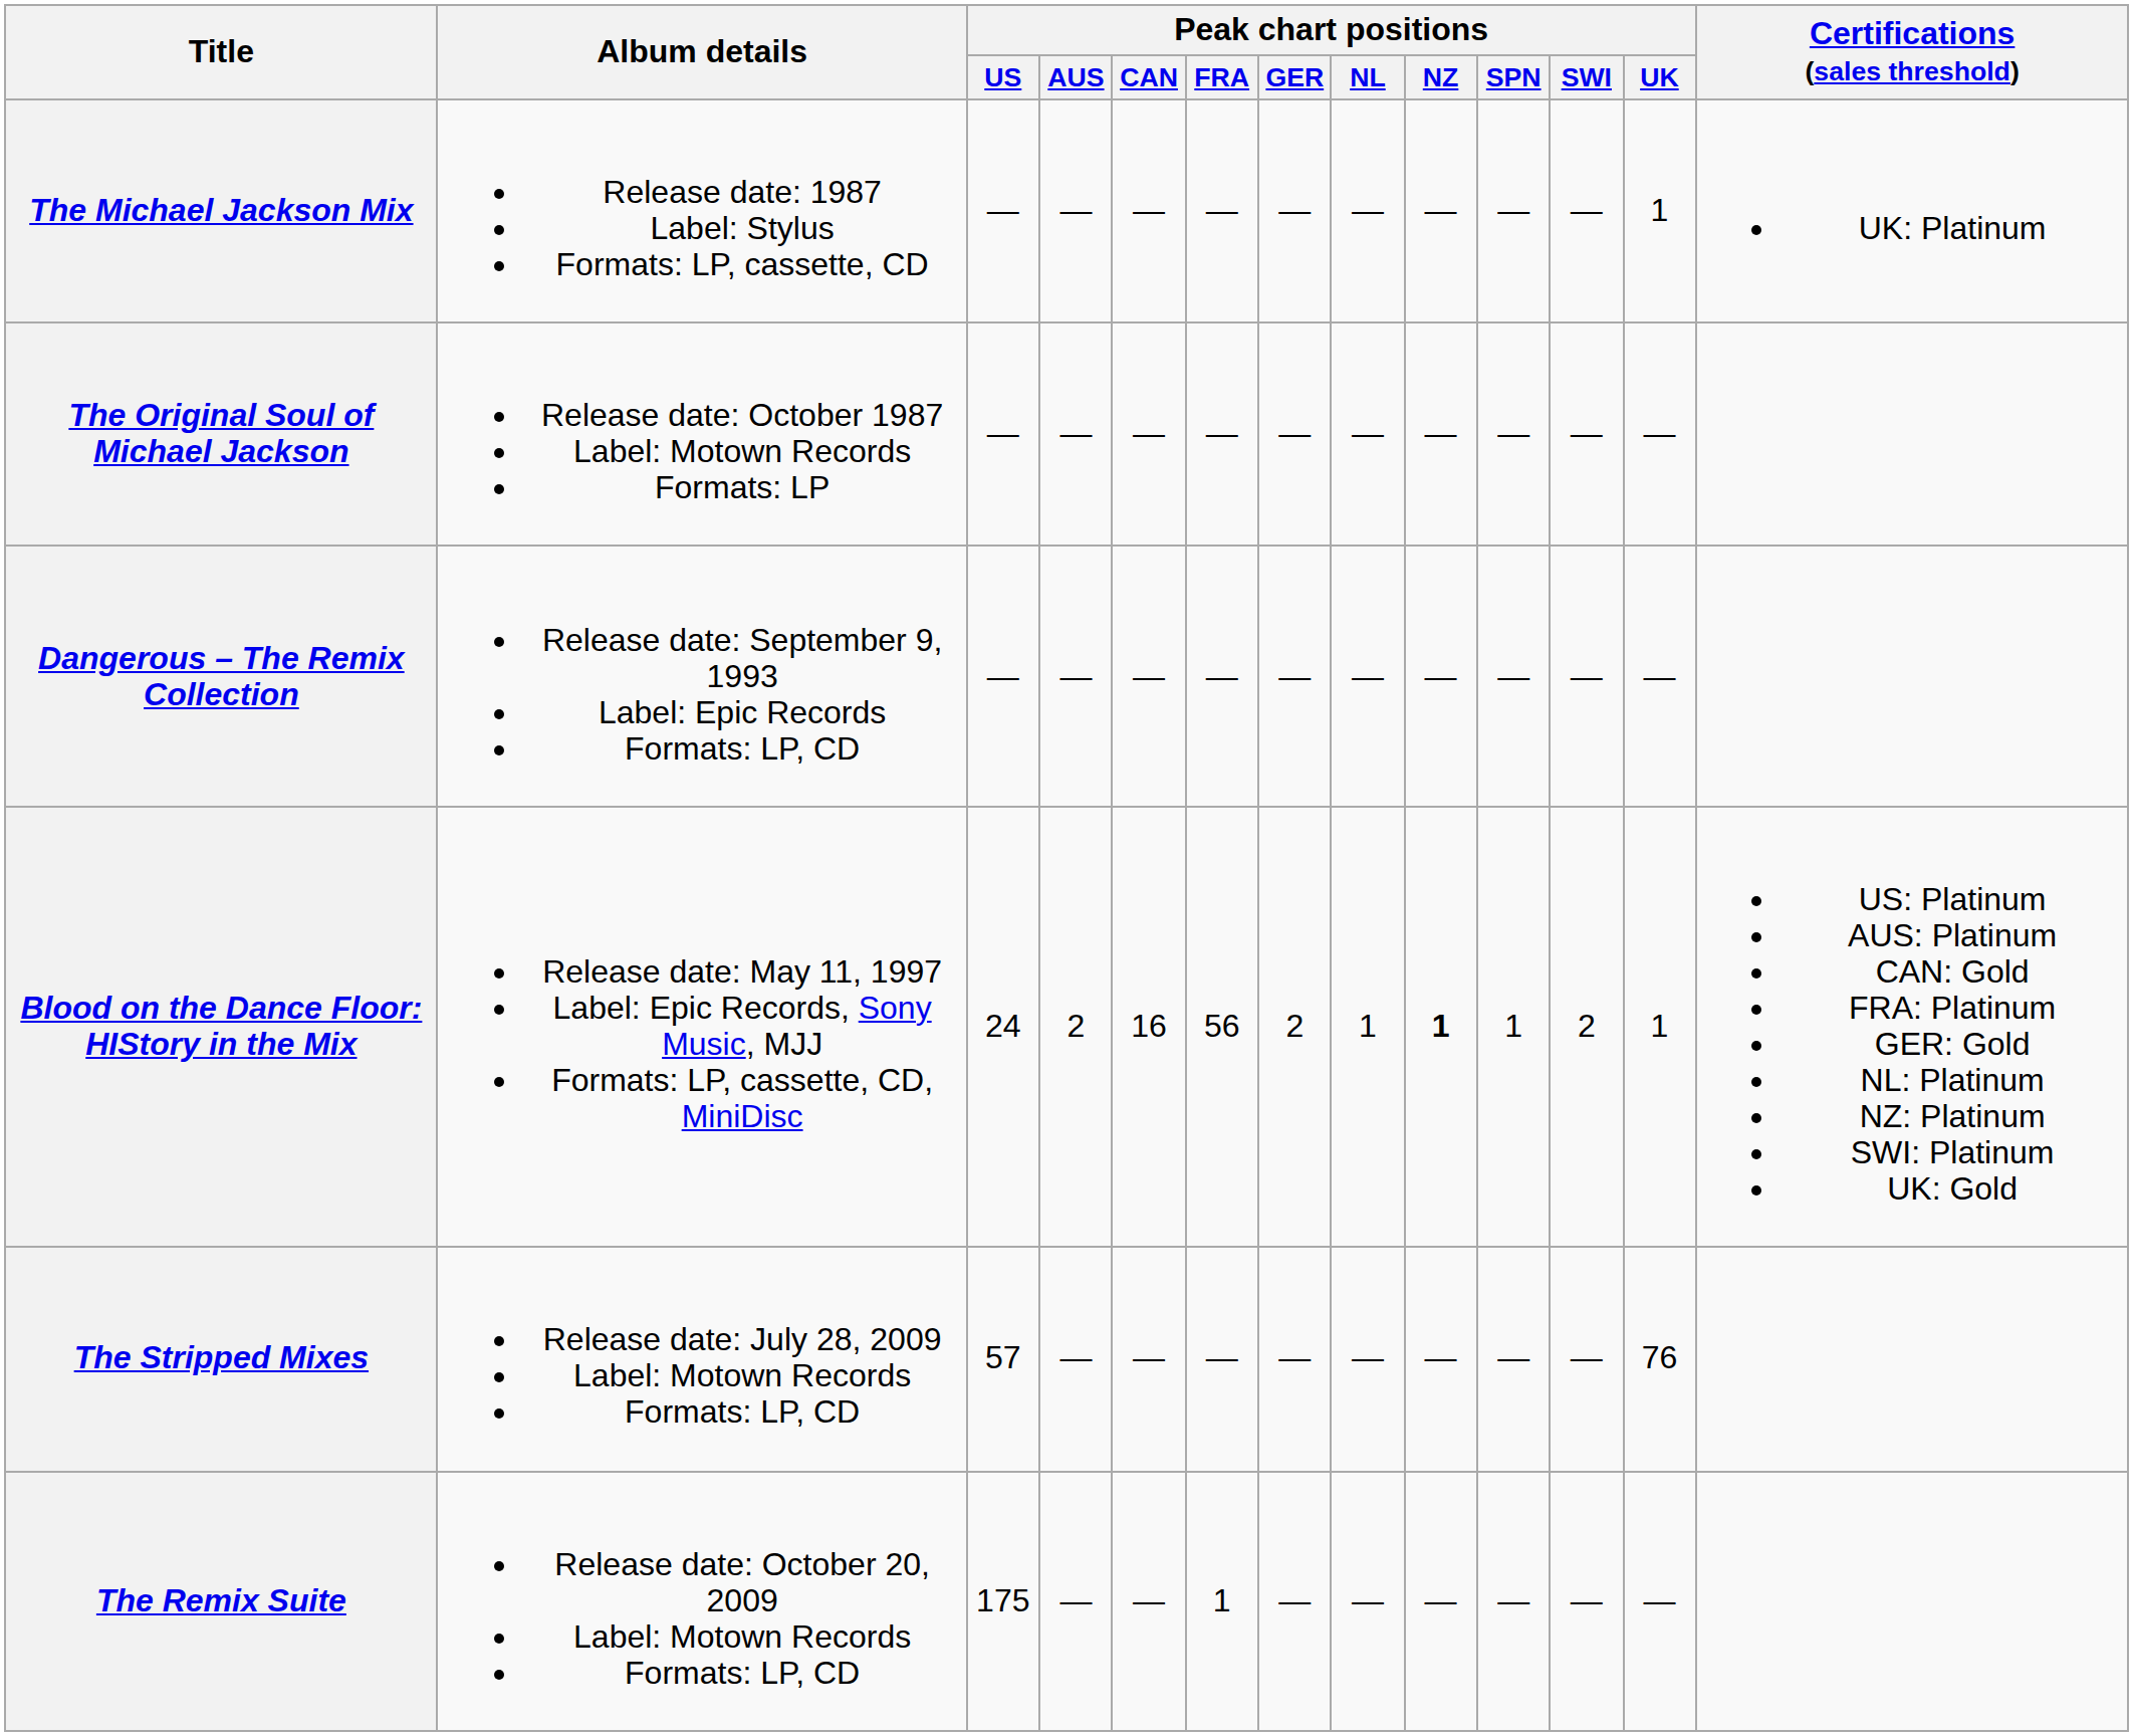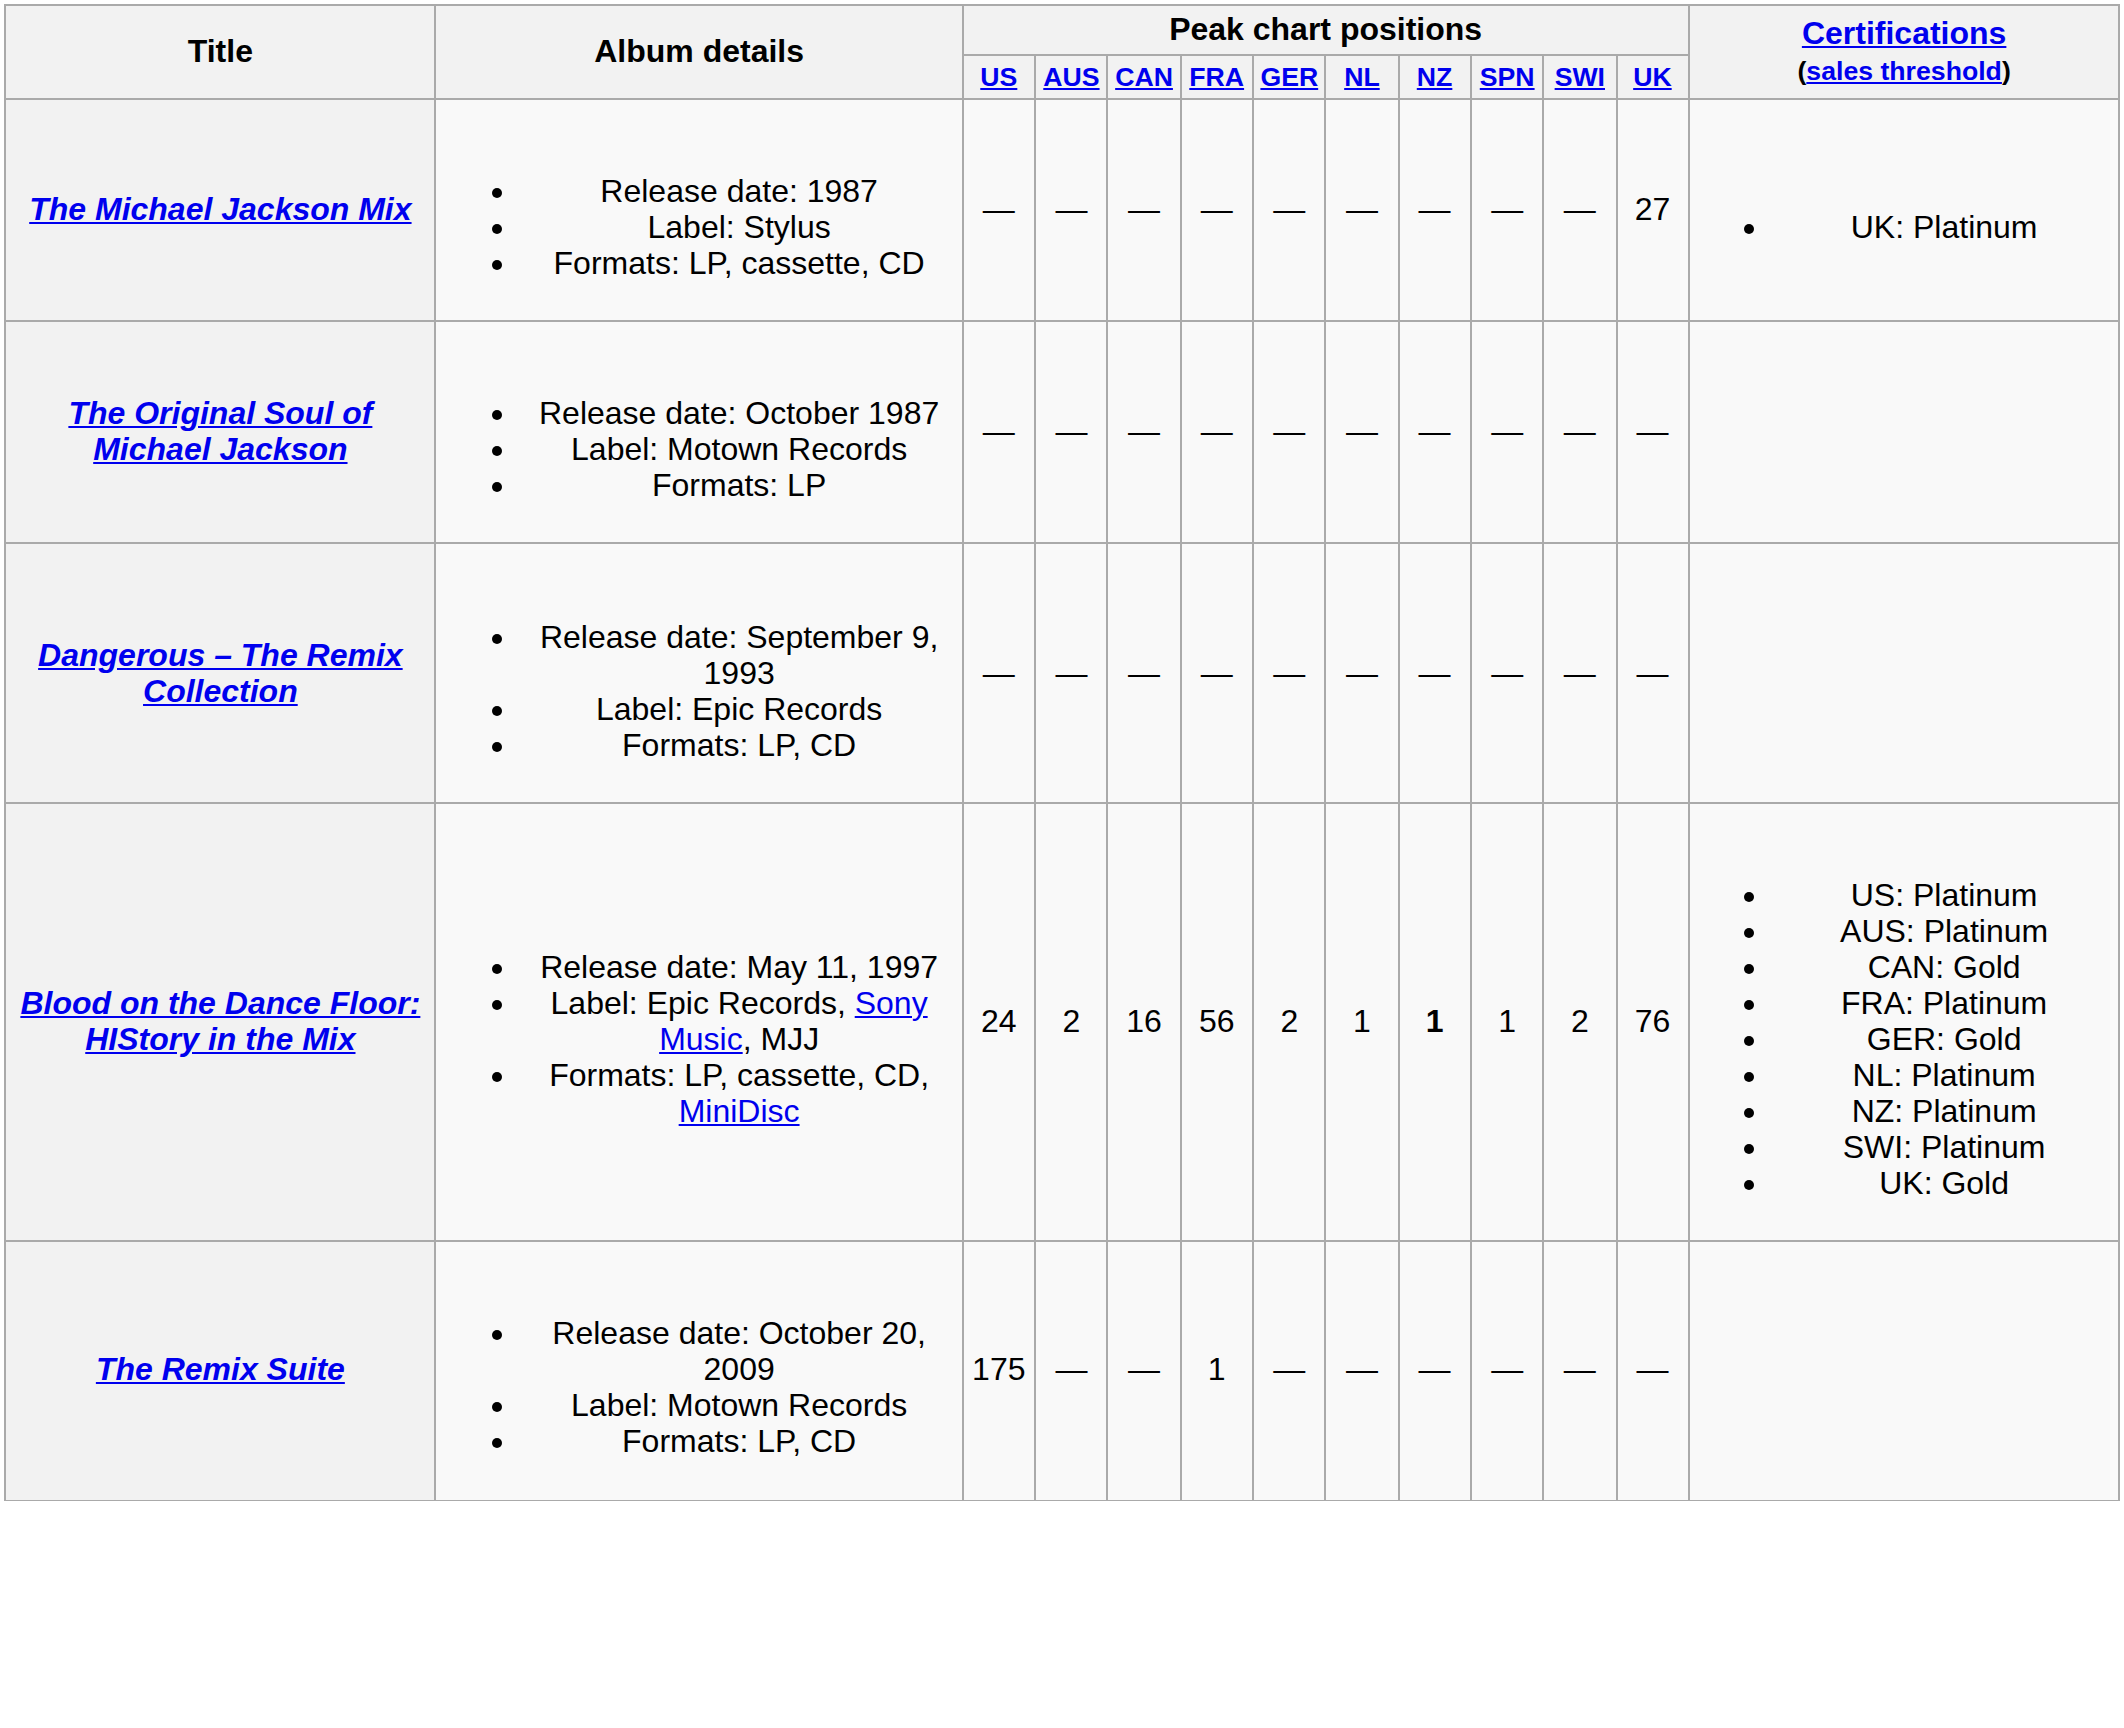 <table class="wikitable plainrowheaders" style="text-align:center;">
 <tr>
 <th rowspan="2" style="width:13em;" scope=col>Title</th>
 <th rowspan="2" style="width:16em;" scope=col>Album details</th>
 <th colspan="10" scope=col>Peak chart positions</th>
 <th rowspan="2" style="width:13em;" scope=col><a href='#'>Certifications</a><br><small>(<a href='#'>sales threshold</a>)</small></th>
 </tr>
 <tr style="font-size:smaller;">
 <th width="30"scope=col><a href='#'>US</a><br></th>
 <th width="30" scope=col><a href='#'>AUS</a><br></th>
 <th width="30" scope=col><a href='#'>CAN</a><br></th>
 <th width="30" scope=col><a href='#'>FRA</a><br></th>
 <th width="30" scope=col><a href='#'>GER</a><br></th>
 <th width="30" scope=col><a href='#'>NL</a><br></th>
 <th width="30" scope=col><a href='#'>NZ</a><br></th>
 <th width="30" scope=col><a href='#'>SPN</a><br></th>
 <th width="30" scope=col><a href='#'>SWI</a><br></th>
 <th width="30" scope=col><a href='#'>UK</a><br></th>
 </tr>
 <tr>
 <th scope="row"><em><a href='#'>The Michael Jackson Mix</a></em></th>
 <td><br><ul><li>Release date: 1987</li><li>Label: Stylus</li><li>Formats: LP, cassette, CD</li></ul></td>
 <td>—</td>
 <td>—</td>
 <td>—</td>
 <td>—</td>
 <td>—</td>
 <td>—</td>
 <td>—</td>
 <td>—</td>
 <td>—</td>
-<td>1</td>
+<td>27</td>
 <td><br><ul><li>UK: Platinum</li></ul></td>
 </tr>
 <tr>
 <th scope="row"><em><a href='#'>The Original Soul of Michael Jackson</a></em></th>
 <td><br><ul><li>Release date: October 1987</li><li>Label: Motown Records</li><li>Formats: LP</li></ul></td>
 <td>—</td>
 <td>—</td>
 <td>—</td>
 <td>—</td>
 <td>—</td>
 <td>—</td>
 <td>—</td>
 <td>—</td>
 <td>—</td>
 <td>—</td>
 <td></td>
 </tr>
 <tr>
 <th scope="row"><em><a href='#'>Dangerous – The Remix Collection</a></em></th>
 <td><br><ul><li>Release date: September 9, 1993</li><li>Label: Epic Records</li><li>Formats: LP, CD</li></ul></td>
 <td>—</td>
 <td>—</td>
 <td>—</td>
 <td>—</td>
 <td>—</td>
 <td>—</td>
 <td>—</td>
 <td>—</td>
 <td>—</td>
 <td>—</td>
 <td></td>
 </tr>
 <tr>
 <th scope="row"><em><a href='#'>Blood on the Dance Floor: HIStory in the Mix</a></em></th>
 <td><br><ul><li>Release date: May 11, 1997</li><li>Label: Epic Records, <a href='#'>Sony Music</a>, MJJ</li><li>Formats: LP, cassette, CD, <a href='#'>MiniDisc</a></li></ul></td>
 <td>24</td>
 <td>2</td>
 <td>16</td>
 <td>56</td>
 <td>2</td>
 <td>1</td>
 <td><strong>1</strong></td>
 <td>1</td>
 <td>2</td>
-<td>1</td>
+<td>76</td>
 <td><br><ul><li>US: Platinum</li><li>AUS: Platinum</li><li>CAN: Gold</li><li>FRA: Platinum</li><li>GER: Gold</li><li>NL: Platinum</li><li>NZ: Platinum</li><li>SWI: Platinum</li><li>UK: Gold</li></ul></td>
-</tr>
-<tr>
-<th scope="row"><em><a href='#'>The Stripped Mixes</a></em></th>
-<td><br><ul><li>Release date: July 28, 2009</li><li>Label: Motown Records</li><li>Formats: LP, CD</li></ul></td>
-<td>57</td>
-<td>—</td>
-<td>—</td>
-<td>—</td>
-<td>—</td>
-<td>—</td>
-<td>—</td>
-<td>—</td>
-<td>—</td>
-<td>76</td>
-<td></td>
 </tr>
 <tr>
 <th scope="row"><em><a href='#'>The Remix Suite</a></em></th>
 <td><br><ul><li>Release date: October 20, 2009</li><li>Label: Motown Records</li><li>Formats: LP, CD</li></ul></td>
 <td>175</td>
 <td>—</td>
 <td>—</td>
 <td>1</td>
 <td>—</td>
 <td>—</td>
 <td>—</td>
 <td>—</td>
 <td>—</td>
 <td>—</td>
 <td></td>
 </tr>
 <tr>
 </tr>
 </table>
